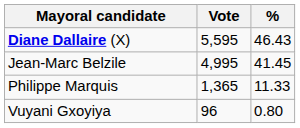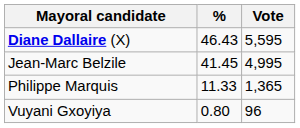 <table class="wikitable">
 <tr>
 <th bgcolor="#DDDDFF" width="200px">Mayoral candidate</th>
+<th bgcolor="#DDDDFF" width="30px">%</th>
 <th bgcolor="#DDDDFF" width="50px">Vote</th>
-<th bgcolor="#DDDDFF" width="30px">%</th>
 </tr>
 <tr>
 <td><strong><a href='#'>Diane Dallaire</a></strong> (X)</td>
+<td>46.43</td>
 <td>5,595</td>
-<td>46.43</td>
 </tr>
 <tr>
 <td>Jean-Marc Belzile</td>
+<td>41.45</td>
 <td>4,995</td>
-<td>41.45</td>
 </tr>
 <tr>
 <td>Philippe Marquis</td>
+<td>11.33</td>
 <td>1,365</td>
-<td>11.33</td>
 </tr>
 <tr>
 <td>Vuyani Gxoyiya</td>
+<td>0.80</td>
 <td>96</td>
-<td>0.80</td>
 </tr>
 </table>
